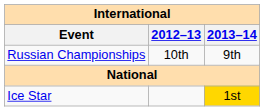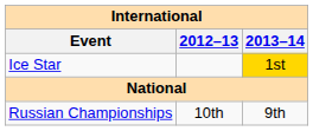 <table class="wikitable" style="text-align:center">
 <tr>
 <th style="background-color: #ffdead; " colspan=3 align=center>International</th>
 </tr>
 <tr>
 <th>Event</th>
 <th><a href='#'>2012–13</a></th>
 <th><a href='#'>2013–14</a></th>
 </tr>
 <tr>
-<td align=left><a href='#'>Russian Championships</a></td>
-<td>10th</td>
-<td>9th</td>
+<td align=left><a href='#'>Ice Star</a></td>
+<td></td>
+<td bgcolor=gold>1st</td>
 </tr>
 <tr>
 <th style="background-color: #ffdead; " colspan=3 align=center>National</th>
 </tr>
 <tr>
-<td align=left><a href='#'>Ice Star</a></td>
-<td></td>
-<td bgcolor=gold>1st</td>
+<td align=left><a href='#'>Russian Championships</a></td>
+<td>10th</td>
+<td>9th</td>
 </tr>
 </table>
